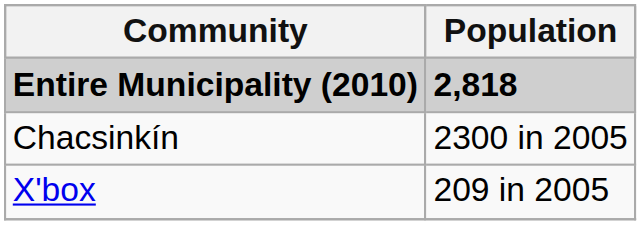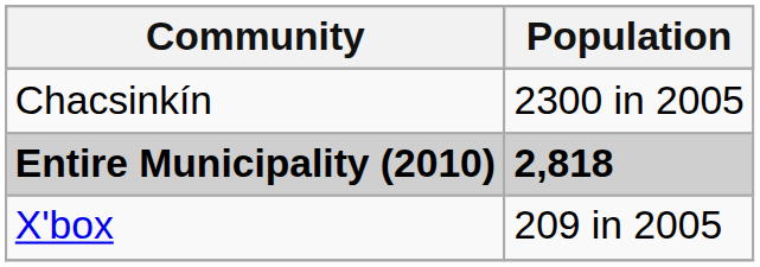 <table class="wikitable">
 <tr style="background:#111111; color:#111111;">
 <th><strong>Community</strong></th>
 <th><strong>Population</strong></th>
 </tr>
+<tr>
+<td>Chacsinkín</td>
+<td>2300 in 2005</td>
+</tr>
 <tr style="background:#CFCFCF;">
 <td><strong>Entire Municipality (2010)</strong></td>
 <td><strong>2,818</strong></td>
-</tr>
-<tr>
-<td>Chacsinkín</td>
-<td>2300 in 2005</td>
 </tr>
 <tr>
 <td><a href='#'>X'box</a></td>
 <td>209  in 2005</td>
 </tr>
 <tr>
 </tr>
 </table>
